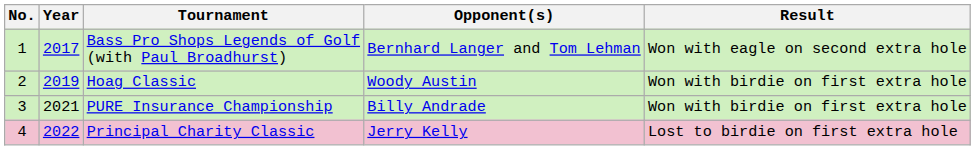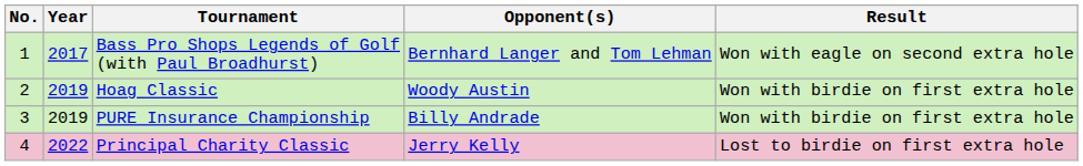 <table class="wikitable" style="font-size:95%;">
 <tr>
 <th>No.</th>
 <th>Year</th>
 <th>Tournament</th>
 <th>Opponent(s)</th>
 <th>Result</th>
 </tr>
 <tr style="background:#D0F0C0;">
 <td align=center>1</td>
 <td><a href='#'>2017</a></td>
 <td><a href='#'>Bass Pro Shops Legends of Golf</a><br>(with  <a href='#'>Paul Broadhurst</a>)</td>
 <td> <a href='#'>Bernhard Langer</a> and  <a href='#'>Tom Lehman</a></td>
 <td>Won with eagle on second extra hole</td>
 </tr>
 <tr style="background:#D0F0C0;">
 <td align=center>2</td>
 <td><a href='#'>2019</a></td>
 <td><a href='#'>Hoag Classic</a></td>
 <td> <a href='#'>Woody Austin</a></td>
 <td>Won with birdie on first extra hole</td>
 </tr>
 <tr style="background:#D0F0C0;">
 <td align=center>3</td>
-<td>2021</td>
+<td>2019</td>
 <td><a href='#'>PURE Insurance Championship</a></td>
 <td> <a href='#'>Billy Andrade</a></td>
 <td>Won with birdie on first extra hole</td>
 </tr>
 <tr style="background:#F2C1D1;">
 <td align=center>4</td>
 <td><a href='#'>2022</a></td>
 <td><a href='#'>Principal Charity Classic</a></td>
 <td> <a href='#'>Jerry Kelly</a></td>
 <td>Lost to birdie on first extra hole</td>
 </tr>
 </table>
